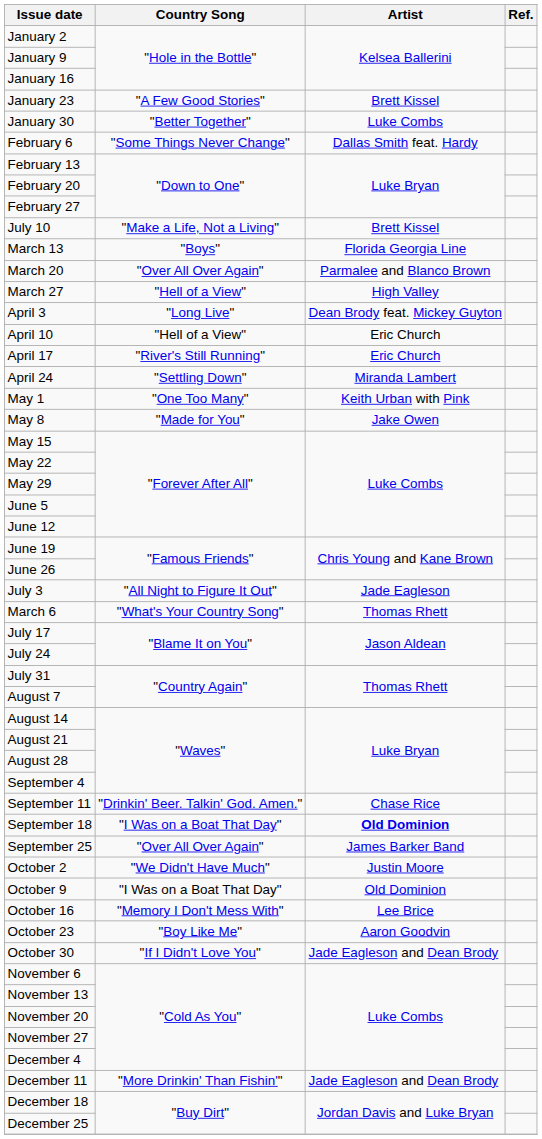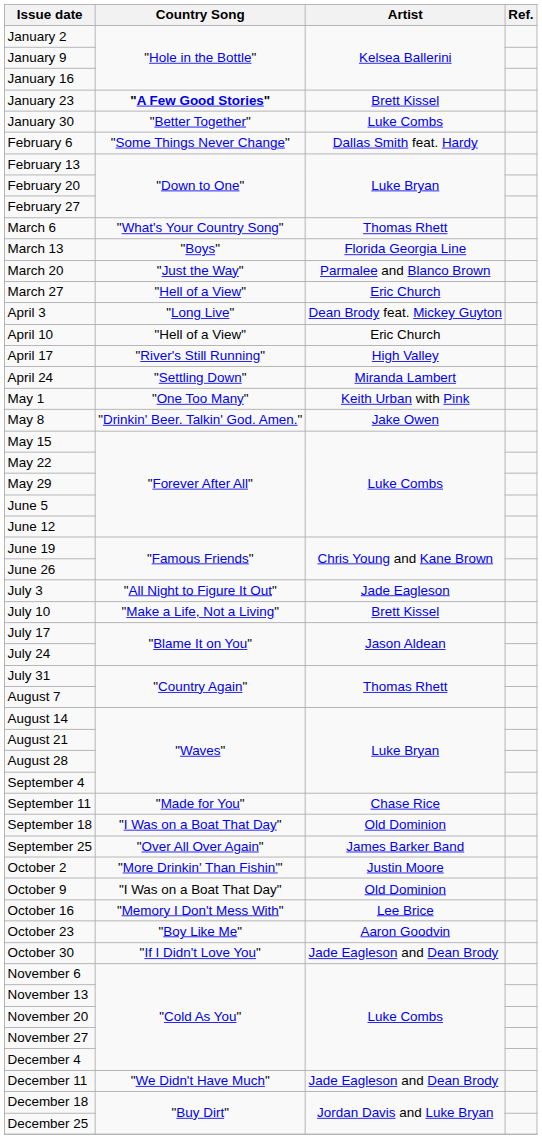 <table class="wikitable">
 <tr>
 <th>Issue date</th>
 <th>Country Song</th>
 <th>Artist</th>
 <th>Ref.</th>
 </tr>
 <tr>
 <td>January 2</td>
 <td align="center" rowspan="3">"<a href='#'>Hole in the Bottle</a>"</td>
 <td align="center" rowspan="3"><a href='#'>Kelsea Ballerini</a></td>
 <td align="center"></td>
 </tr>
 <tr>
 <td>January 9</td>
 <td align="center"></td>
 </tr>
 <tr>
 <td>January 16</td>
 <td align="center"></td>
 </tr>
 <tr>
 <td>January 23</td>
-<td align="center">"<a href='#'>A Few Good Stories</a>"</td>
+<td align="center"><strong>"<a href='#'>A Few Good Stories</a>"</strong></td>
 <td align="center"><a href='#'>Brett Kissel</a></td>
 <td align="center"></td>
 </tr>
 <tr>
 <td>January 30</td>
 <td align="center">"<a href='#'>Better Together</a>"</td>
 <td align="center"><a href='#'>Luke Combs</a></td>
 <td align="center"></td>
 </tr>
 <tr>
 <td>February 6</td>
 <td align="center">"<a href='#'>Some Things Never Change</a>"</td>
 <td align="center"><a href='#'>Dallas Smith</a> feat. <a href='#'>Hardy</a></td>
 <td align="center"></td>
 </tr>
 <tr>
 <td>February 13</td>
 <td align="center" rowspan="3">"<a href='#'>Down to One</a>"</td>
 <td align="center" rowspan="3"><a href='#'>Luke Bryan</a></td>
 <td align="center"></td>
 </tr>
 <tr>
 <td>February 20</td>
 <td align="center"></td>
 </tr>
 <tr>
 <td>February 27</td>
 <td align="center"></td>
 </tr>
 <tr>
-<td>July 10</td>
-<td align="center">"<a href='#'>Make a Life, Not a Living</a>"</td>
-<td align="center"><a href='#'>Brett Kissel</a></td>
+<td>March 6</td>
+<td align="center">"<a href='#'>What's Your Country Song</a>"</td>
+<td align="center"><a href='#'>Thomas Rhett</a></td>
 <td align="center"></td>
 </tr>
 <tr>
 <td>March 13</td>
 <td align="center">"<a href='#'>Boys</a>"</td>
 <td align="center"><a href='#'>Florida Georgia Line</a></td>
 <td align="center"></td>
 </tr>
 <tr>
 <td>March 20</td>
-<td align="center">"<a href='#'>Over All Over Again</a>"</td>
+<td align="center">"<a href='#'>Just the Way</a>"</td>
 <td align="center"><a href='#'>Parmalee</a> and <a href='#'>Blanco Brown</a></td>
 <td align="center"></td>
 </tr>
 <tr>
 <td>March 27</td>
 <td align="center">"<a href='#'>Hell of a View</a>"</td>
-<td align="center"><a href='#'>High Valley</a></td>
+<td align="center"><a href='#'>Eric Church</a></td>
 <td align="center"></td>
 </tr>
 <tr>
 <td>April 3</td>
 <td align="center">"<a href='#'>Long Live</a>"</td>
 <td align="center"><a href='#'>Dean Brody</a> feat. <a href='#'>Mickey Guyton</a></td>
 <td align="center"></td>
 </tr>
 <tr>
 <td>April 10</td>
 <td align="center">"Hell of a View"</td>
 <td align="center">Eric Church</td>
 <td align="center"></td>
 </tr>
 <tr>
 <td>April 17</td>
 <td align="center">"<a href='#'>River's Still Running</a>"</td>
-<td align="center"><a href='#'>Eric Church</a></td>
+<td align="center"><a href='#'>High Valley</a></td>
 <td align="center"></td>
 </tr>
 <tr>
 <td>April 24</td>
 <td align="center">"<a href='#'>Settling Down</a>"</td>
 <td align="center"><a href='#'>Miranda Lambert</a></td>
 <td align="center"></td>
 </tr>
 <tr>
 <td>May 1</td>
 <td align="center">"<a href='#'>One Too Many</a>"</td>
 <td align="center"><a href='#'>Keith Urban</a> with <a href='#'>Pink</a></td>
 <td align="center"></td>
 </tr>
 <tr>
 <td>May 8</td>
-<td align="center">"<a href='#'>Made for You</a>"</td>
+<td align="center">"<a href='#'>Drinkin' Beer. Talkin' God. Amen.</a>"</td>
 <td align="center"><a href='#'>Jake Owen</a></td>
 <td align="center"></td>
 </tr>
 <tr>
 <td>May 15</td>
 <td align="center" rowspan="5">"<a href='#'>Forever After All</a>"</td>
 <td align="center" rowspan="5"><a href='#'>Luke Combs</a></td>
 <td align="center"></td>
 </tr>
 <tr>
 <td>May 22</td>
 <td align="center"></td>
 </tr>
 <tr>
 <td>May 29</td>
 <td align="center"></td>
 </tr>
 <tr>
 <td>June 5</td>
 <td align="center"></td>
 </tr>
 <tr>
 <td>June 12</td>
 <td align="center"></td>
 </tr>
 <tr>
 <td>June 19</td>
 <td align="center" rowspan="2">"<a href='#'>Famous Friends</a>"</td>
 <td align="center" rowspan="2"><a href='#'>Chris Young</a> and <a href='#'>Kane Brown</a></td>
 <td align="center"></td>
 </tr>
 <tr>
 <td>June 26</td>
 <td align="center"></td>
 </tr>
 <tr>
 <td>July 3</td>
 <td align="center">"<a href='#'>All Night to Figure It Out</a>"</td>
 <td align="center"><a href='#'>Jade Eagleson</a></td>
 <td align="center"></td>
 </tr>
 <tr>
-<td>March 6</td>
-<td align="center">"<a href='#'>What's Your Country Song</a>"</td>
-<td align="center"><a href='#'>Thomas Rhett</a></td>
+<td>July 10</td>
+<td align="center">"<a href='#'>Make a Life, Not a Living</a>"</td>
+<td align="center"><a href='#'>Brett Kissel</a></td>
 <td align="center"></td>
 </tr>
 <tr>
 <td>July 17</td>
 <td align="center" rowspan="2">"<a href='#'>Blame It on You</a>"</td>
 <td align="center" rowspan="2"><a href='#'>Jason Aldean</a></td>
 <td align="center"></td>
 </tr>
 <tr>
 <td>July 24</td>
 <td align="center"></td>
 </tr>
 <tr>
 <td>July 31</td>
 <td align="center" rowspan="2">"<a href='#'>Country Again</a>"</td>
 <td align="center" rowspan="2"><a href='#'>Thomas Rhett</a></td>
 <td align="center"></td>
 </tr>
 <tr>
 <td>August 7</td>
 <td align="center"></td>
 </tr>
 <tr>
 <td>August 14</td>
 <td align="center" rowspan="4">"<a href='#'>Waves</a>"</td>
 <td align="center" rowspan="4"><a href='#'>Luke Bryan</a></td>
 <td align="center"></td>
 </tr>
 <tr>
 <td>August 21</td>
 <td align="center"></td>
 </tr>
 <tr>
 <td>August 28</td>
 <td align="center"></td>
 </tr>
 <tr>
 <td>September 4</td>
 <td align="center"></td>
 </tr>
 <tr>
 <td>September 11</td>
-<td align="center">"<a href='#'>Drinkin' Beer. Talkin' God. Amen.</a>"</td>
+<td align="center">"<a href='#'>Made for You</a>"</td>
 <td align="center"><a href='#'>Chase Rice</a></td>
 <td align="center"></td>
 </tr>
 <tr>
 <td>September 18</td>
 <td align="center">"<a href='#'>I Was on a Boat That Day</a>"</td>
-<td align="center"><strong><a href='#'>Old Dominion</a></strong></td>
+<td align="center"><a href='#'>Old Dominion</a></td>
 <td align="center"></td>
 </tr>
 <tr>
 <td>September 25</td>
 <td align="center">"<a href='#'>Over All Over Again</a>"</td>
 <td align="center"><a href='#'>James Barker Band</a></td>
 <td align="center"></td>
 </tr>
 <tr>
 <td>October 2</td>
-<td align="center">"<a href='#'>We Didn't Have Much</a>"</td>
+<td align="center">"<a href='#'>More Drinkin' Than Fishin'</a>"</td>
 <td align="center"><a href='#'>Justin Moore</a></td>
 <td align="center"></td>
 </tr>
 <tr>
 <td>October 9</td>
 <td align="center">"I Was on a Boat That Day"</td>
 <td align="center"><a href='#'>Old Dominion</a></td>
 <td align="center"></td>
 </tr>
 <tr>
 <td>October 16</td>
 <td align="center">"<a href='#'>Memory I Don't Mess With</a>"</td>
 <td align="center"><a href='#'>Lee Brice</a></td>
 <td align="center"></td>
 </tr>
 <tr>
 <td>October 23</td>
 <td align="center">"<a href='#'>Boy Like Me</a>"</td>
 <td align="center"><a href='#'>Aaron Goodvin</a></td>
 <td align="center"></td>
 </tr>
 <tr>
 <td>October 30</td>
 <td align="center">"<a href='#'>If I Didn't Love You</a>"</td>
 <td><a href='#'>Jade Eagleson</a> and <a href='#'>Dean Brody</a></td>
 <td align="center"></td>
 </tr>
 <tr>
 <td>November 6</td>
 <td align="center" rowspan="5">"<a href='#'>Cold As You</a>"</td>
 <td align="center" rowspan="5"><a href='#'>Luke Combs</a></td>
 <td align="center"></td>
 </tr>
 <tr>
 <td>November 13</td>
 <td align="center"></td>
 </tr>
 <tr>
 <td>November 20</td>
 <td align="center"></td>
 </tr>
 <tr>
 <td>November 27</td>
 <td align="center"></td>
 </tr>
 <tr>
 <td>December 4</td>
 <td align="center"></td>
 </tr>
 <tr>
 <td>December 11</td>
-<td align="center">"<a href='#'>More Drinkin' Than Fishin'</a>"</td>
+<td align="center">"<a href='#'>We Didn't Have Much</a>"</td>
 <td><a href='#'>Jade Eagleson</a> and <a href='#'>Dean Brody</a></td>
 <td align="center"></td>
 </tr>
 <tr>
 <td>December 18</td>
 <td align="center" rowspan="2">"<a href='#'>Buy Dirt</a>"</td>
 <td align="center" rowspan="2"><a href='#'>Jordan Davis</a> and <a href='#'>Luke Bryan</a></td>
 <td align="center"></td>
 </tr>
 <tr>
 <td>December 25</td>
 <td align="center"></td>
 </tr>
 <tr>
 </tr>
 </table>
